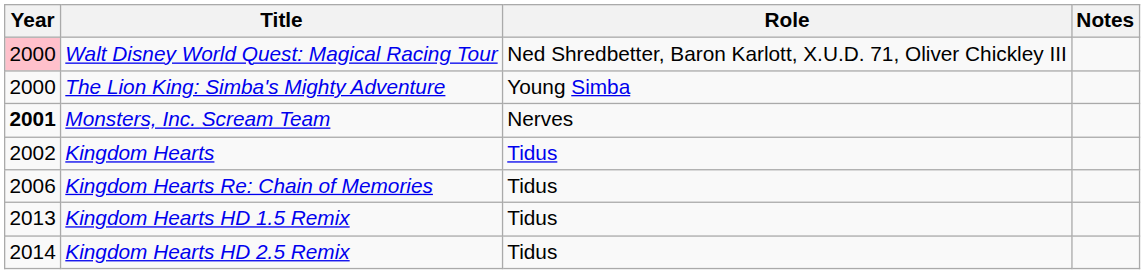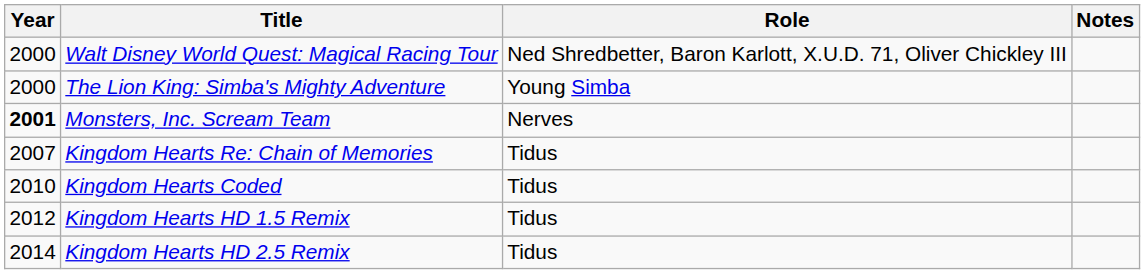 <table class="wikitable">
 <tr>
 <th>Year</th>
 <th>Title</th>
 <th>Role</th>
 <th>Notes</th>
 </tr>
 <tr>
-<td style="background: pink;">2000</td>
+<td>2000</td>
 <td><em><a href='#'>Walt Disney World Quest: Magical Racing Tour</a></em></td>
 <td>Ned Shredbetter, Baron Karlott, X.U.D. 71, Oliver Chickley III</td>
 <td></td>
 </tr>
 <tr>
 <td>2000</td>
 <td><em><a href='#'>The Lion King: Simba's Mighty Adventure</a></em></td>
 <td>Young <a href='#'>Simba</a></td>
 <td></td>
 </tr>
 <tr>
 <td><strong>2001</strong></td>
 <td><em><a href='#'>Monsters, Inc. Scream Team</a></em></td>
 <td>Nerves</td>
 <td></td>
 </tr>
 <tr>
-<td>2002</td>
-<td><em><a href='#'>Kingdom Hearts</a></em></td>
-<td><a href='#'>Tidus</a></td>
-<td></td>
-</tr>
-<tr>
-<td>2006</td>
+<td>2007</td>
 <td><em><a href='#'>Kingdom Hearts Re: Chain of Memories</a></em></td>
 <td>Tidus</td>
 <td></td>
 </tr>
 <tr>
-<td>2013</td>
+<td>2010</td>
+<td><em><a href='#'>Kingdom Hearts Coded</a></em></td>
+<td>Tidus</td>
+<td></td>
+</tr>
+<tr>
+<td>2012</td>
 <td><em><a href='#'>Kingdom Hearts HD 1.5 Remix</a></em></td>
 <td>Tidus</td>
 <td></td>
 </tr>
 <tr>
 <td>2014</td>
 <td><em><a href='#'>Kingdom Hearts HD 2.5 Remix</a></em></td>
 <td>Tidus</td>
 <td></td>
 </tr>
 </table>
